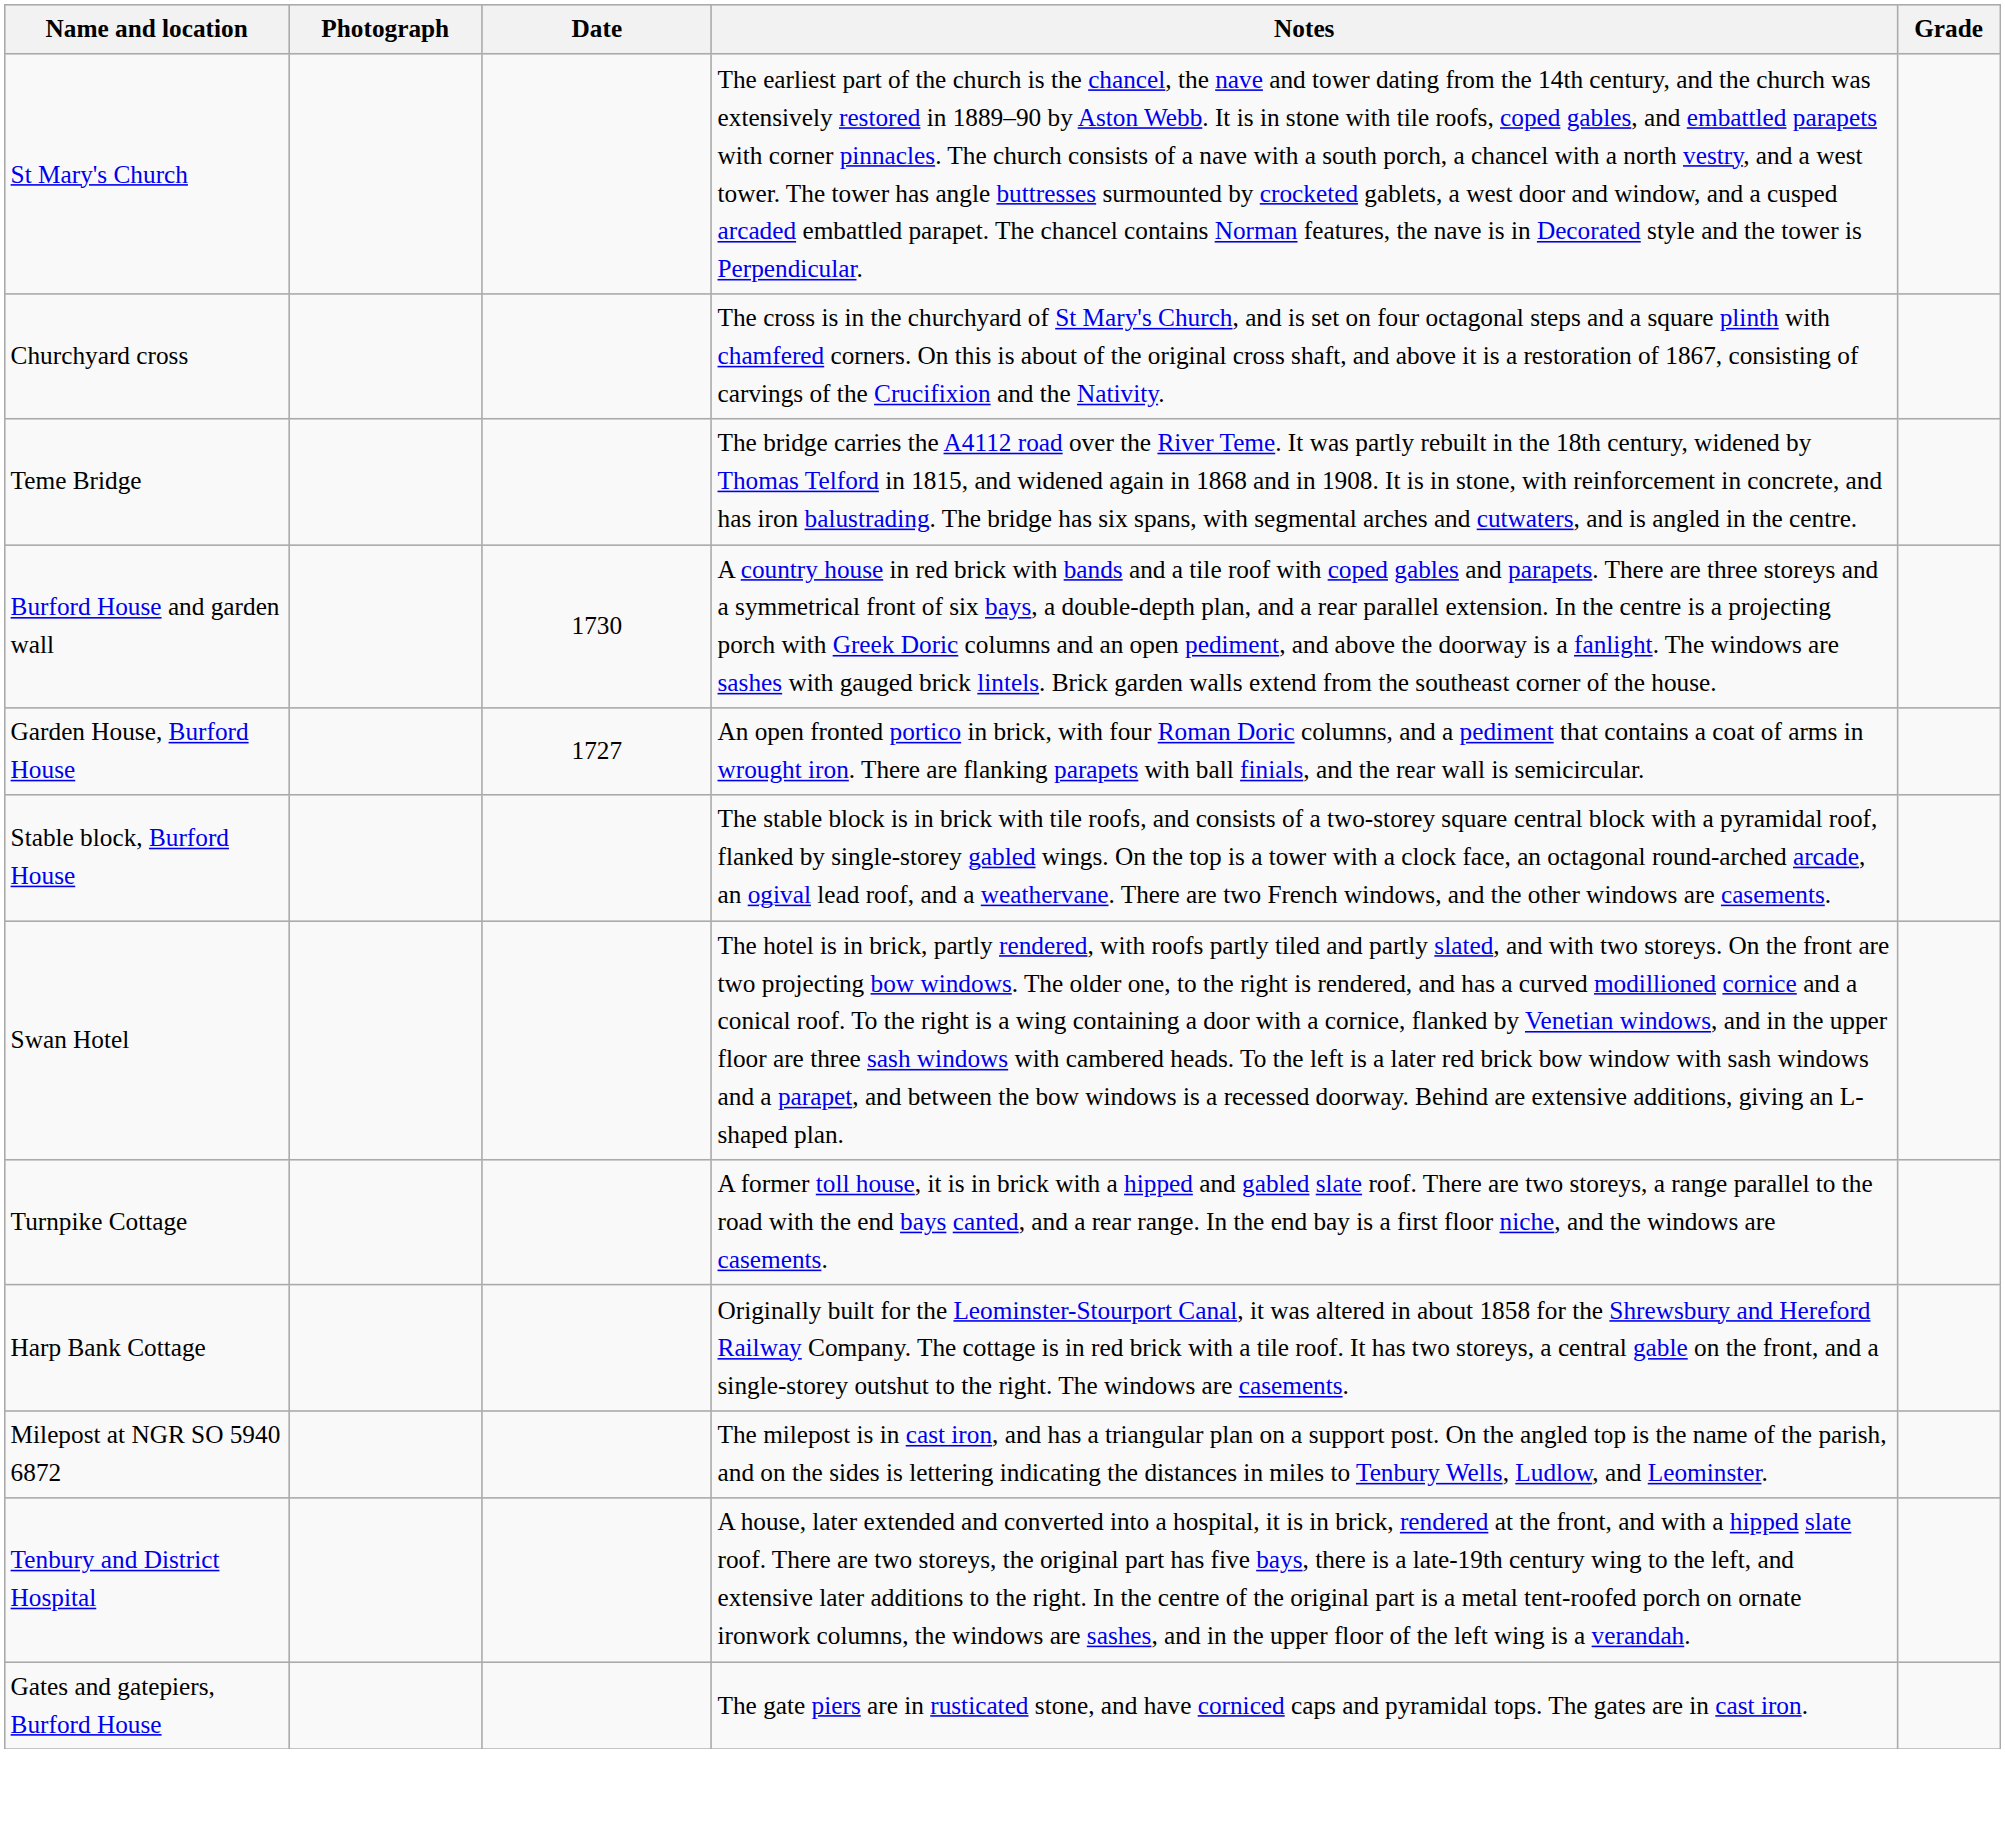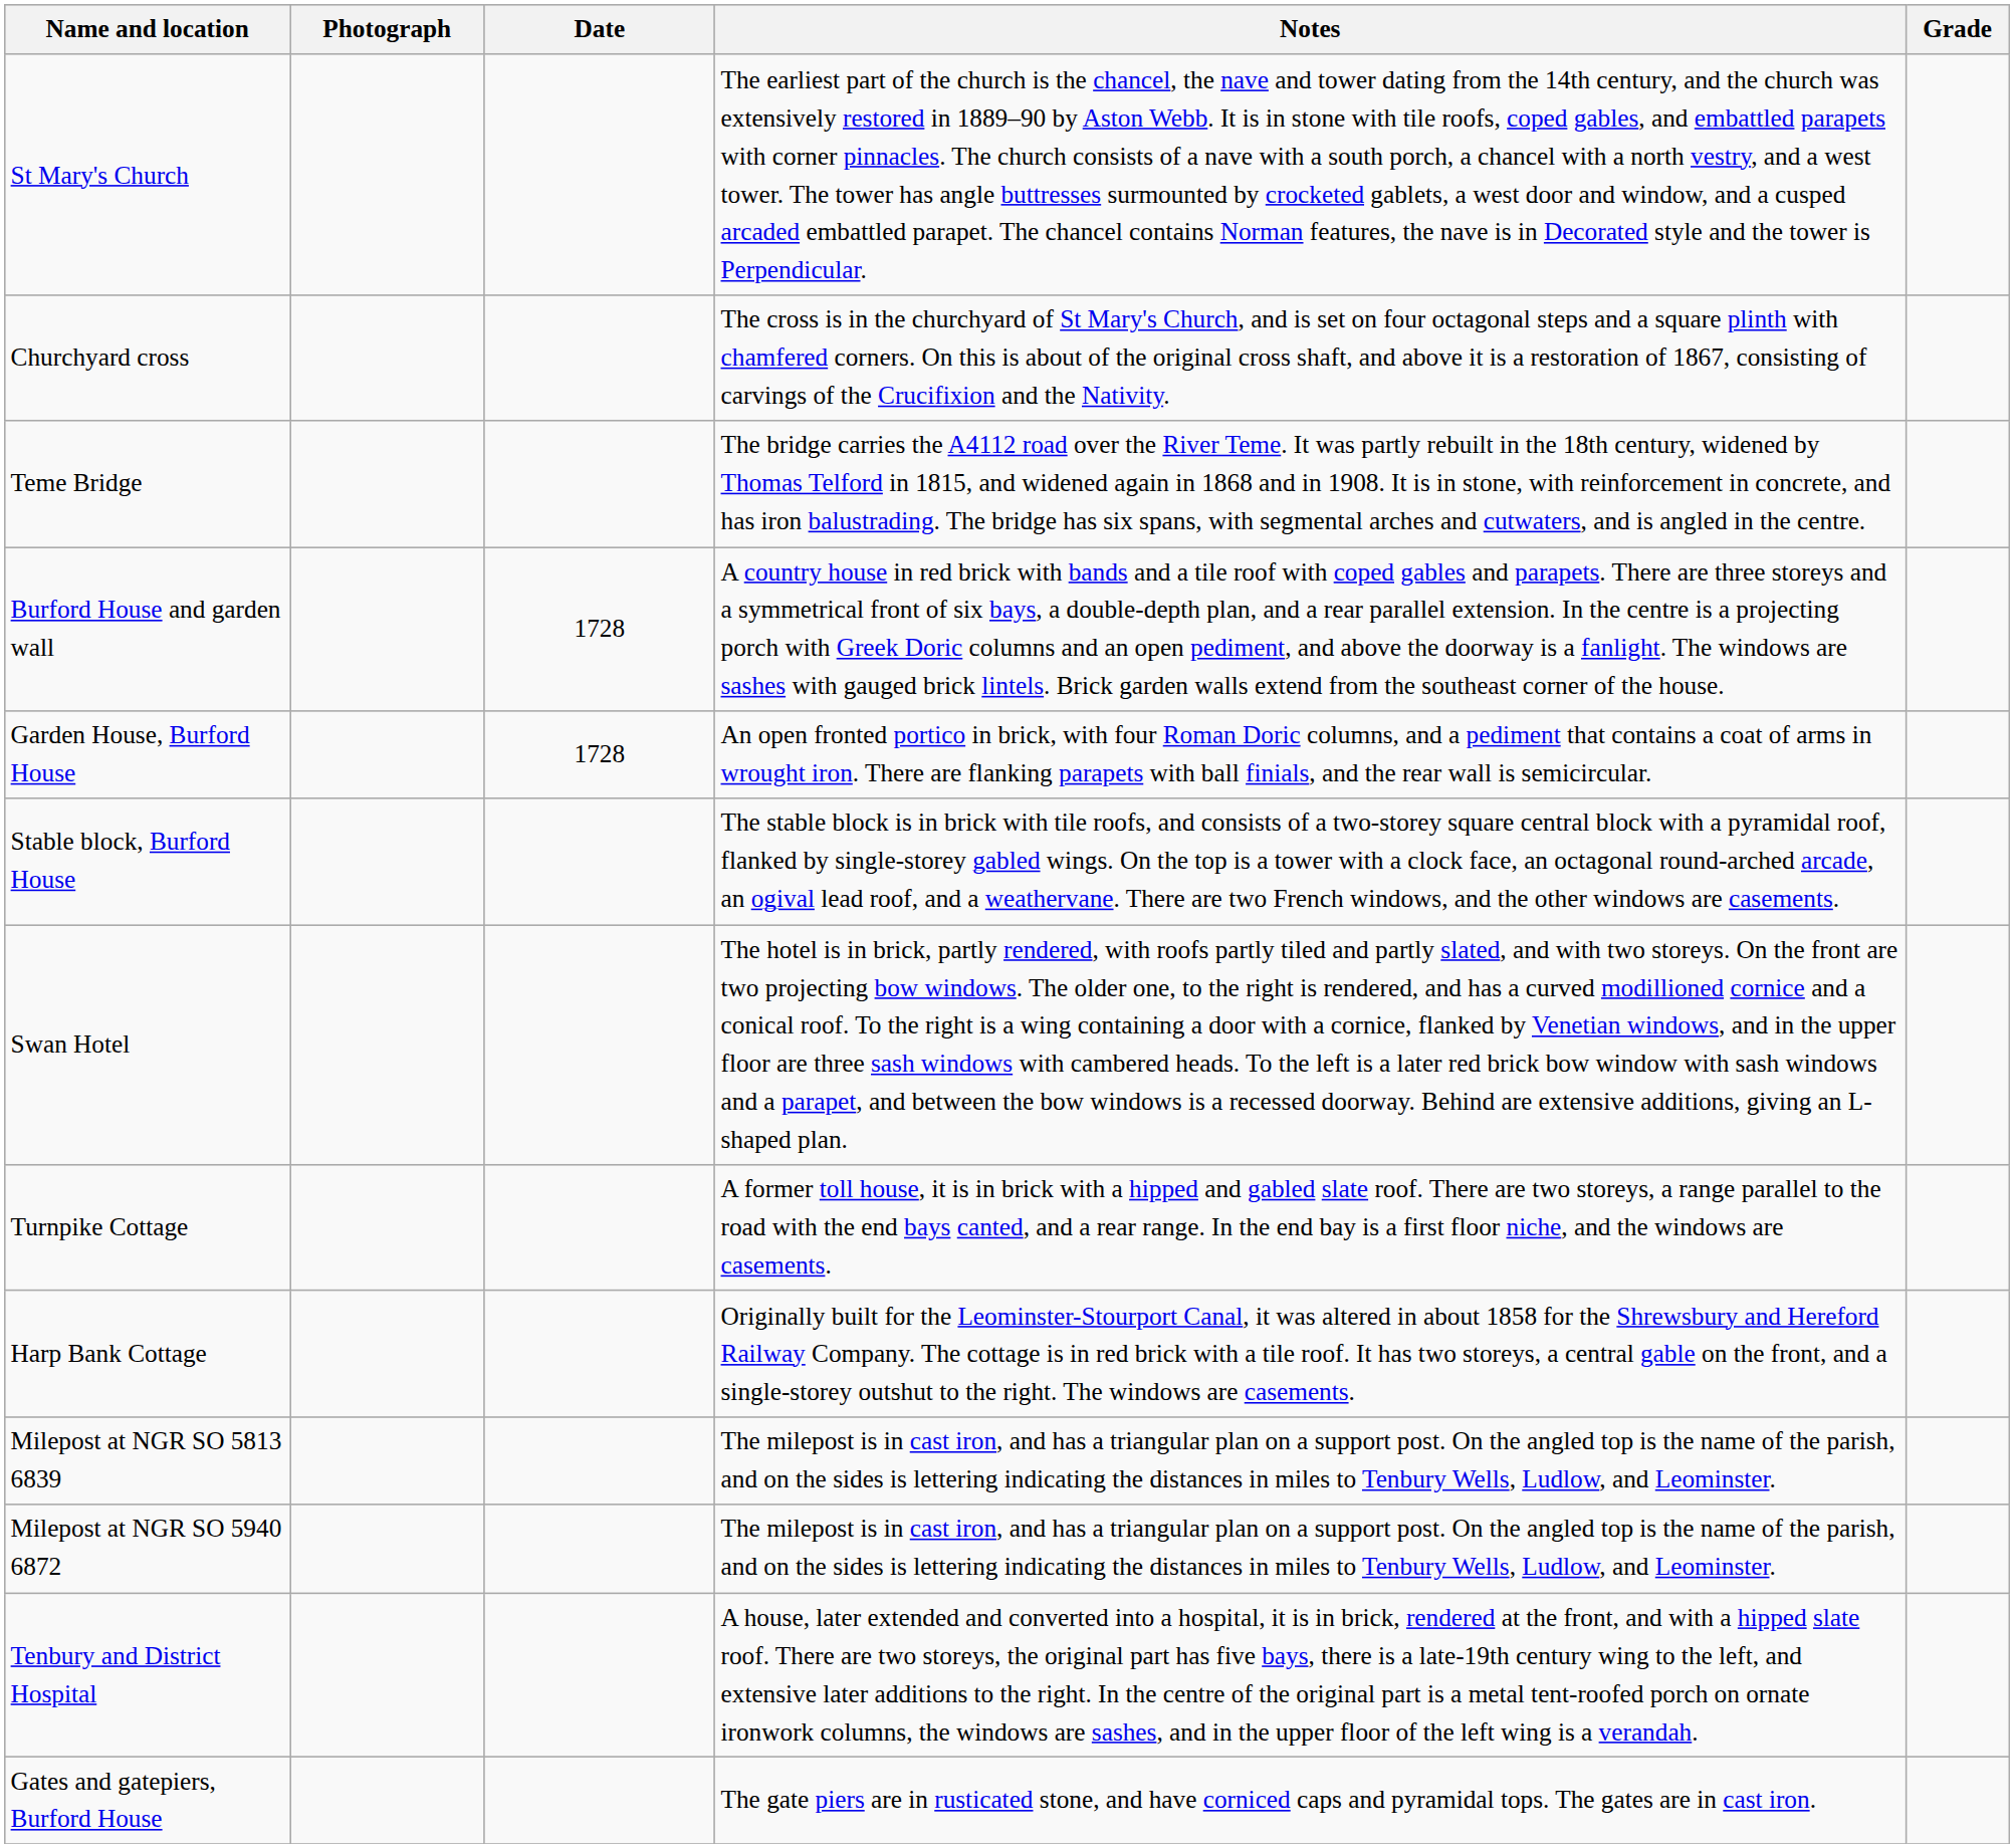 <table class="wikitable sortable plainrowheaders" style="width:100%; border:0; text-align:left; line-height:150%;">
 <tr>
 <th scope="col"  style="width:150px">Name and location</th>
 <th scope="col"  style="width:100px" class="unsortable">Photograph</th>
 <th scope="col"  style="width:120px">Date</th>
 <th scope="col"  style="width:650px" class="unsortable">Notes</th>
 <th scope="col"  style="width:50px">Grade</th>
 </tr>
 <tr>
 <td><a href='#'>St Mary's Church</a><br><small></small></td>
 <td></td>
 <td align="center"></td>
 <td>The earliest part of the church is the <a href='#'>chancel</a>, the <a href='#'>nave</a> and tower dating from the 14th century, and the church was extensively <a href='#'>restored</a> in 1889–90 by <a href='#'>Aston Webb</a>.  It is in stone with tile roofs, <a href='#'>coped</a> <a href='#'>gables</a>, and <a href='#'>embattled</a> <a href='#'>parapets</a> with corner <a href='#'>pinnacles</a>.  The church consists of a nave with a south porch, a chancel with a north <a href='#'>vestry</a>, and a west tower.  The tower has angle <a href='#'>buttresses</a> surmounted by <a href='#'>crocketed</a> gablets, a west door and window, and a cusped <a href='#'>arcaded</a> embattled parapet.  The chancel contains <a href='#'>Norman</a> features, the nave is in <a href='#'>Decorated</a> style and the tower is <a href='#'>Perpendicular</a>.</td>
 <td align="center" ></td>
 </tr>
 <tr>
 <td>Churchyard cross<br><small></small></td>
 <td></td>
 <td align="center"></td>
 <td>The cross is in the churchyard of <a href='#'>St Mary's Church</a>, and is set on four octagonal steps and a square <a href='#'>plinth</a> with <a href='#'>chamfered</a> corners.  On this is about  of the original cross shaft, and above it is a restoration of 1867, consisting of carvings of the <a href='#'>Crucifixion</a> and the <a href='#'>Nativity</a>.</td>
 <td align="center" ></td>
 </tr>
 <tr>
 <td>Teme Bridge<br><small></small></td>
 <td></td>
 <td align="center"></td>
 <td>The bridge carries the <a href='#'>A4112 road</a> over the <a href='#'>River Teme</a>.  It was partly rebuilt in the 18th century, widened by <a href='#'>Thomas Telford</a> in 1815, and widened again in 1868 and in 1908.  It is in stone, with reinforcement in concrete, and has iron <a href='#'>balustrading</a>.  The bridge has six spans, with segmental arches and <a href='#'>cutwaters</a>, and is angled in the centre.</td>
 <td align="center" ></td>
 </tr>
 <tr>
 <td><a href='#'>Burford House</a> and garden wall<br><small></small></td>
 <td></td>
-<td align="center">1730</td>
+<td align="center">1728</td>
 <td>A <a href='#'>country house</a> in red brick with <a href='#'>bands</a> and a tile roof with <a href='#'>coped</a> <a href='#'>gables</a> and <a href='#'>parapets</a>.  There are three storeys and a symmetrical front of six <a href='#'>bays</a>, a double-depth plan, and a rear parallel extension.  In the centre is a projecting porch with <a href='#'>Greek Doric</a> columns and an open <a href='#'>pediment</a>, and above the doorway is a <a href='#'>fanlight</a>.  The windows are <a href='#'>sashes</a> with gauged brick <a href='#'>lintels</a>.  Brick garden walls extend from the southeast corner of the house.</td>
 <td align="center" ></td>
 </tr>
 <tr>
 <td>Garden House, <a href='#'>Burford House</a><br><small></small></td>
 <td></td>
-<td align="center">1727</td>
+<td align="center">1728</td>
 <td>An open fronted <a href='#'>portico</a> in brick, with four <a href='#'>Roman Doric</a> columns, and a <a href='#'>pediment</a> that contains a coat of arms in <a href='#'>wrought iron</a>.  There are flanking <a href='#'>parapets</a> with ball <a href='#'>finials</a>, and the rear wall is semicircular.</td>
 <td align="center" ></td>
 </tr>
 <tr>
 <td>Stable block, <a href='#'>Burford House</a><br><small></small></td>
 <td></td>
 <td align="center"></td>
 <td>The stable block is in brick with tile roofs, and consists of a two-storey square central block with a pyramidal roof, flanked by single-storey <a href='#'>gabled</a> wings.  On the top is a tower with a clock face, an octagonal round-arched <a href='#'>arcade</a>, an <a href='#'>ogival</a> lead roof, and a <a href='#'>weathervane</a>.  There are two French windows, and the other windows are <a href='#'>casements</a>.</td>
 <td align="center" ></td>
 </tr>
 <tr>
 <td>Swan Hotel<br><small></small></td>
 <td></td>
 <td align="center"></td>
 <td>The hotel is in brick, partly <a href='#'>rendered</a>, with roofs partly tiled and partly <a href='#'>slated</a>, and with two storeys.  On the front are two projecting <a href='#'>bow windows</a>.  The older one, to the right is rendered, and has a curved <a href='#'>modillioned</a> <a href='#'>cornice</a> and a conical roof.  To the right is a wing containing a door with a cornice, flanked by <a href='#'>Venetian windows</a>, and in the upper floor are three <a href='#'>sash windows</a> with cambered heads.  To the left is a later red brick bow window with sash windows and a <a href='#'>parapet</a>, and between the bow windows is a recessed doorway.  Behind are extensive additions, giving an L-shaped plan.</td>
 <td align="center" ></td>
 </tr>
 <tr>
 <td>Turnpike Cottage<br><small></small></td>
 <td></td>
 <td align="center"></td>
 <td>A former <a href='#'>toll house</a>, it is in brick with a <a href='#'>hipped</a> and <a href='#'>gabled</a> <a href='#'>slate</a> roof.  There are two storeys, a range parallel to the road with the end <a href='#'>bays</a> <a href='#'>canted</a>, and a rear range.  In the end bay is a first floor <a href='#'>niche</a>, and the windows are <a href='#'>casements</a>.</td>
 <td align="center" ></td>
 </tr>
 <tr>
 <td>Harp Bank Cottage<br><small></small></td>
 <td></td>
 <td align="center"></td>
 <td>Originally built for the <a href='#'>Leominster-Stourport Canal</a>, it was altered in about 1858 for the <a href='#'>Shrewsbury and Hereford Railway</a> Company.  The cottage is in red brick with a tile roof.  It has two storeys, a central <a href='#'>gable</a> on the front, and a single-storey outshut to the right. The windows are <a href='#'>casements</a>.</td>
 <td align="center" ></td>
 </tr>
 <tr>
+<td>Milepost at NGR SO 5813 6839<br><small></small></td>
+<td></td>
+<td align="center"></td>
+<td>The milepost is in <a href='#'>cast iron</a>, and has a triangular plan on a support post.  On the angled top is the name of the parish, and on the sides is lettering indicating the distances in miles to <a href='#'>Tenbury Wells</a>, <a href='#'>Ludlow</a>, and <a href='#'>Leominster</a>.</td>
+<td align="center" ></td>
+</tr>
+<tr>
 <td>Milepost at NGR SO 5940 6872<br><small></small></td>
 <td></td>
 <td align="center"></td>
 <td>The milepost is in <a href='#'>cast iron</a>, and has a triangular plan on a support post.  On the angled top is the name of the parish, and on the sides is lettering indicating the distances in miles to <a href='#'>Tenbury Wells</a>, <a href='#'>Ludlow</a>, and <a href='#'>Leominster</a>.</td>
 <td align="center" ></td>
 </tr>
 <tr>
 <td><a href='#'>Tenbury and District Hospital</a><br><small></small></td>
 <td></td>
 <td align="center"></td>
 <td>A house, later extended and converted into a hospital, it is in brick, <a href='#'>rendered</a> at the front, and with a <a href='#'>hipped</a> <a href='#'>slate</a> roof.  There are two storeys, the original part has five <a href='#'>bays</a>, there is a late-19th century wing to the left, and extensive later additions to the right.  In the centre of the original part is a metal tent-roofed porch on ornate ironwork columns, the windows are <a href='#'>sashes</a>, and in the upper floor of the left wing is a <a href='#'>verandah</a>.</td>
 <td align="center" ></td>
 </tr>
 <tr>
 <td>Gates and gatepiers, <a href='#'>Burford House</a><br><small></small></td>
 <td></td>
 <td align="center"></td>
 <td>The gate <a href='#'>piers</a> are in <a href='#'>rusticated</a> stone, and have <a href='#'>corniced</a> caps and pyramidal tops.  The gates are in <a href='#'>cast iron</a>.</td>
 <td align="center" ></td>
 </tr>
 <tr>
 </tr>
 </table>
